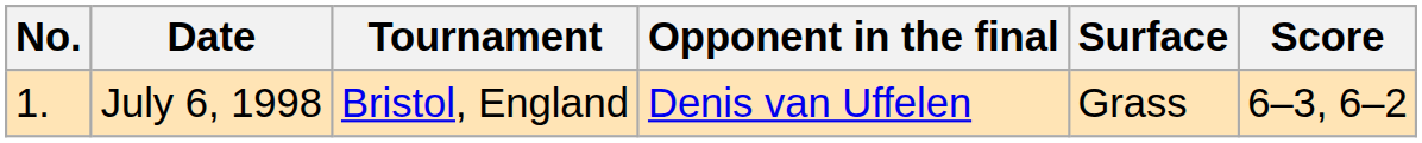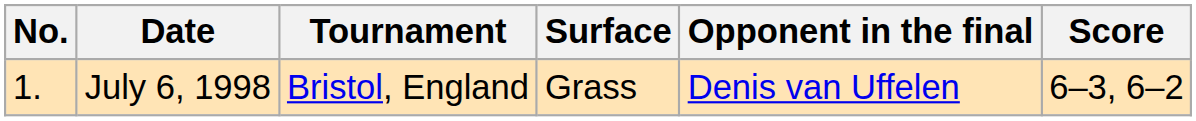 <table class="sortable wikitable">
 <tr>
 <th>No.</th>
 <th>Date</th>
 <th>Tournament</th>
+<th>Surface</th>
 <th>Opponent in the final</th>
-<th>Surface</th>
 <th>Score</th>
 </tr>
 <tr bgcolor="moccasin">
 <td>1.</td>
 <td>July 6, 1998</td>
 <td><a href='#'>Bristol</a>, England</td>
+<td>Grass</td>
 <td> <a href='#'>Denis van Uffelen</a></td>
-<td>Grass</td>
 <td>6–3, 6–2</td>
 </tr>
 </table>
